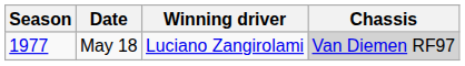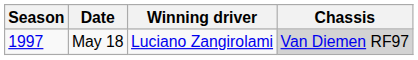 <table class="wikitable" style="font-size: 85%">
 <tr>
 <th>Season</th>
 <th>Date</th>
 <th>Winning driver</th>
 <th>Chassis</th>
 </tr>
 <tr>
-<td><a href='#'>1977</a></td>
+<td><a href='#'>1997</a></td>
 <td>May 18</td>
 <td> <a href='#'>Luciano Zangirolami</a></td>
 <td style="background: lightgrey;"><a href='#'>Van Diemen</a> RF97</td>
 </tr>
 </table>
